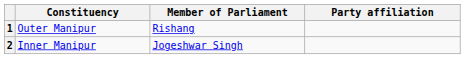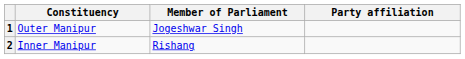 <table class="wikitable sortable">
 <tr style="text-align:center;">
 <th></th>
 <th style="width:13em">Constituency</th>
 <th style="width:15em">Member of Parliament</th>
 <th colspan="2" style="width:15em">Party affiliation</th>
 </tr>
 <tr>
 <th>1</th>
 <td><a href='#'>Outer Manipur</a></td>
-<td><a href='#'>Rishang</a></td>
+<td><a href='#'>Jogeshwar Singh</a></td>
 <td></td>
 </tr>
 <tr>
 <th>2</th>
 <td><a href='#'>Inner Manipur</a></td>
-<td><a href='#'>Jogeshwar Singh</a></td>
+<td><a href='#'>Rishang</a></td>
 <td></td>
 </tr>
 </table>
